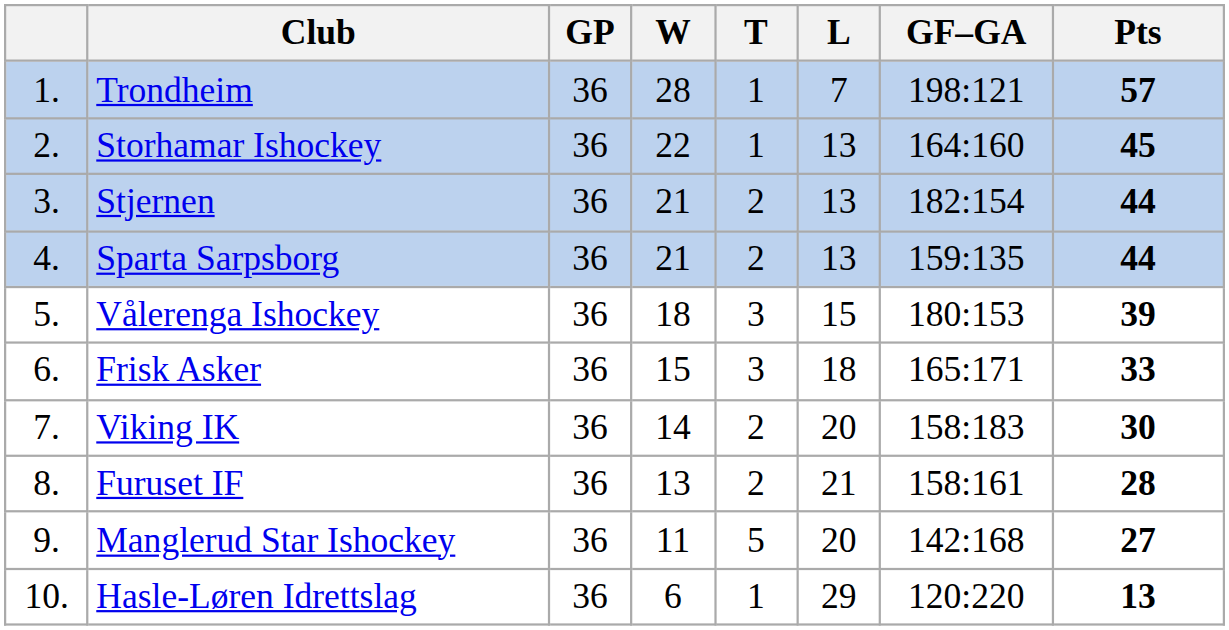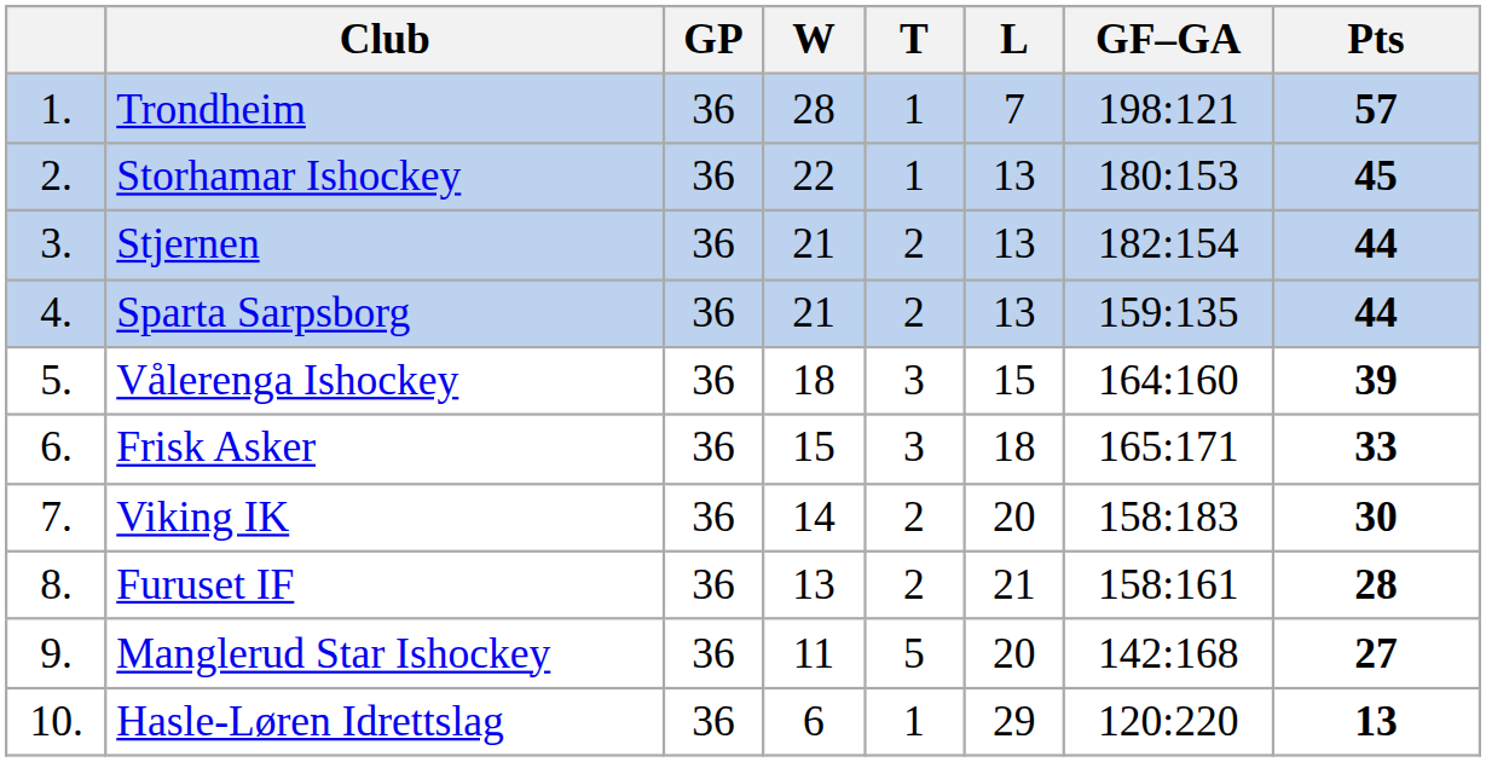 <table class="wikitable">
 <tr>
 <th width="30"></th>
 <th width="200">Club</th>
 <th width="30">GP</th>
 <th width="30">W</th>
 <th width="30">T</th>
 <th width="30">L</th>
 <th width="70">GF–GA</th>
 <th width="70">Pts</th>
 </tr>
 <tr bgcolor="#BCD2EE" align="center">
 <td>1.</td>
 <td align="left"><a href='#'>Trondheim</a></td>
 <td>36</td>
 <td>28</td>
 <td>1</td>
 <td>7</td>
 <td>198:121</td>
 <td><strong>57</strong></td>
 </tr>
 <tr bgcolor="#BCD2EE" align="center">
 <td>2.</td>
 <td align="left"><a href='#'>Storhamar Ishockey</a></td>
 <td>36</td>
 <td>22</td>
 <td>1</td>
 <td>13</td>
-<td>164:160</td>
+<td>180:153</td>
 <td><strong>45</strong></td>
 </tr>
 <tr bgcolor="#BCD2EE" align="center">
 <td>3.</td>
 <td align="left"><a href='#'>Stjernen</a></td>
 <td>36</td>
 <td>21</td>
 <td>2</td>
 <td>13</td>
 <td>182:154</td>
 <td><strong>44</strong></td>
 </tr>
 <tr bgcolor="#BCD2EE" align="center">
 <td>4.</td>
 <td align="left"><a href='#'>Sparta Sarpsborg</a></td>
 <td>36</td>
 <td>21</td>
 <td>2</td>
 <td>13</td>
 <td>159:135</td>
 <td><strong>44</strong></td>
 </tr>
 <tr bgcolor="#FFFFFF" align="center">
 <td>5.</td>
 <td align="left"><a href='#'>Vålerenga Ishockey</a></td>
 <td>36</td>
 <td>18</td>
 <td>3</td>
 <td>15</td>
-<td>180:153</td>
+<td>164:160</td>
 <td><strong>39</strong></td>
 </tr>
 <tr bgcolor="#FFFFFF" align="center">
 <td>6.</td>
 <td align="left"><a href='#'>Frisk Asker</a></td>
 <td>36</td>
 <td>15</td>
 <td>3</td>
 <td>18</td>
 <td>165:171</td>
 <td><strong>33</strong></td>
 </tr>
 <tr bgcolor="#FFFFFF" align="center">
 <td>7.</td>
 <td align="left"><a href='#'>Viking IK</a></td>
 <td>36</td>
 <td>14</td>
 <td>2</td>
 <td>20</td>
 <td>158:183</td>
 <td><strong>30</strong></td>
 </tr>
 <tr bgcolor="#FFFFFF" align="center">
 <td>8.</td>
 <td align="left"><a href='#'>Furuset IF</a></td>
 <td>36</td>
 <td>13</td>
 <td>2</td>
 <td>21</td>
 <td>158:161</td>
 <td><strong>28</strong></td>
 </tr>
 <tr bgcolor="#FFFFFF" align="center">
 <td>9.</td>
 <td align="left"><a href='#'>Manglerud Star Ishockey</a></td>
 <td>36</td>
 <td>11</td>
 <td>5</td>
 <td>20</td>
 <td>142:168</td>
 <td><strong>27</strong></td>
 </tr>
 <tr bgcolor="#FFFFFF" align="center">
 <td>10.</td>
 <td align="left"><a href='#'>Hasle-Løren Idrettslag</a></td>
 <td>36</td>
 <td>6</td>
 <td>1</td>
 <td>29</td>
 <td>120:220</td>
 <td><strong>13</strong></td>
 </tr>
 </table>
